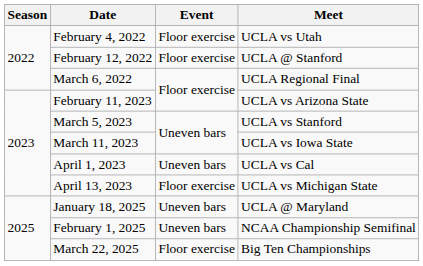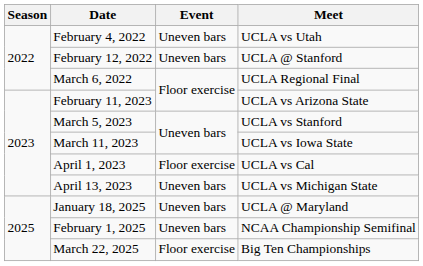 <table class="wikitable">
 <tr>
 <th>Season</th>
 <th>Date</th>
 <th>Event</th>
 <th>Meet</th>
 </tr>
 <tr>
 <td rowspan="3">2022</td>
 <td>February 4, 2022</td>
-<td>Floor exercise</td>
+<td>Uneven bars</td>
 <td>UCLA vs Utah</td>
 </tr>
 <tr>
 <td>February 12, 2022</td>
-<td>Floor exercise</td>
+<td>Uneven bars</td>
 <td>UCLA @ Stanford</td>
 </tr>
 <tr>
 <td>March 6, 2022</td>
 <td rowspan="2">Floor exercise</td>
 <td>UCLA Regional Final</td>
 </tr>
 <tr>
 <td rowspan="5">2023</td>
 <td>February 11, 2023</td>
 <td>UCLA vs Arizona State</td>
 </tr>
 <tr>
 <td>March 5, 2023</td>
 <td rowspan="2">Uneven bars</td>
 <td>UCLA vs Stanford</td>
 </tr>
 <tr>
 <td>March 11, 2023</td>
 <td>UCLA vs Iowa State</td>
 </tr>
 <tr>
 <td>April 1, 2023</td>
-<td>Uneven bars</td>
+<td>Floor exercise</td>
 <td>UCLA vs Cal</td>
 </tr>
 <tr>
 <td>April 13, 2023</td>
-<td>Floor exercise</td>
+<td>Uneven bars</td>
 <td>UCLA vs Michigan State</td>
 </tr>
 <tr>
 <td rowspan="3">2025</td>
 <td>January 18, 2025</td>
 <td>Uneven bars</td>
 <td>UCLA @ Maryland</td>
 </tr>
 <tr>
 <td>February 1, 2025</td>
 <td>Uneven bars</td>
 <td>NCAA Championship Semifinal</td>
 </tr>
 <tr>
 <td>March 22, 2025</td>
 <td>Floor exercise</td>
 <td>Big Ten Championships</td>
 </tr>
 </table>
